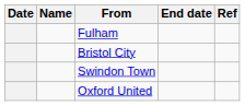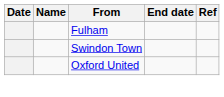 <table class="wikitable sortable plainrowheaders">
 <tr>
 <th scope=col>Date</th>
 <th scope=col>Name</th>
 <th scope=col>From</th>
 <th scope=col>End date</th>
 <th scope=col class=unsortable>Ref</th>
 </tr>
 <tr>
 <th scope=row></th>
 <td></td>
 <td><a href='#'>Fulham</a></td>
 <td></td>
 <td><div></div></td>
 </tr>
 <tr>
 <th scope=row></th>
 <td></td>
-<td><a href='#'>Bristol City</a></td>
-<td></td>
-<td><div></div></td>
-</tr>
-<tr>
-<th scope=row></th>
-<td></td>
 <td><a href='#'>Swindon Town</a></td>
 <td></td>
 <td></td>
 </tr>
 <tr>
 <th scope=row></th>
 <td></td>
 <td><a href='#'>Oxford United</a></td>
 <td></td>
 <td></td>
 </tr>
 </table>
